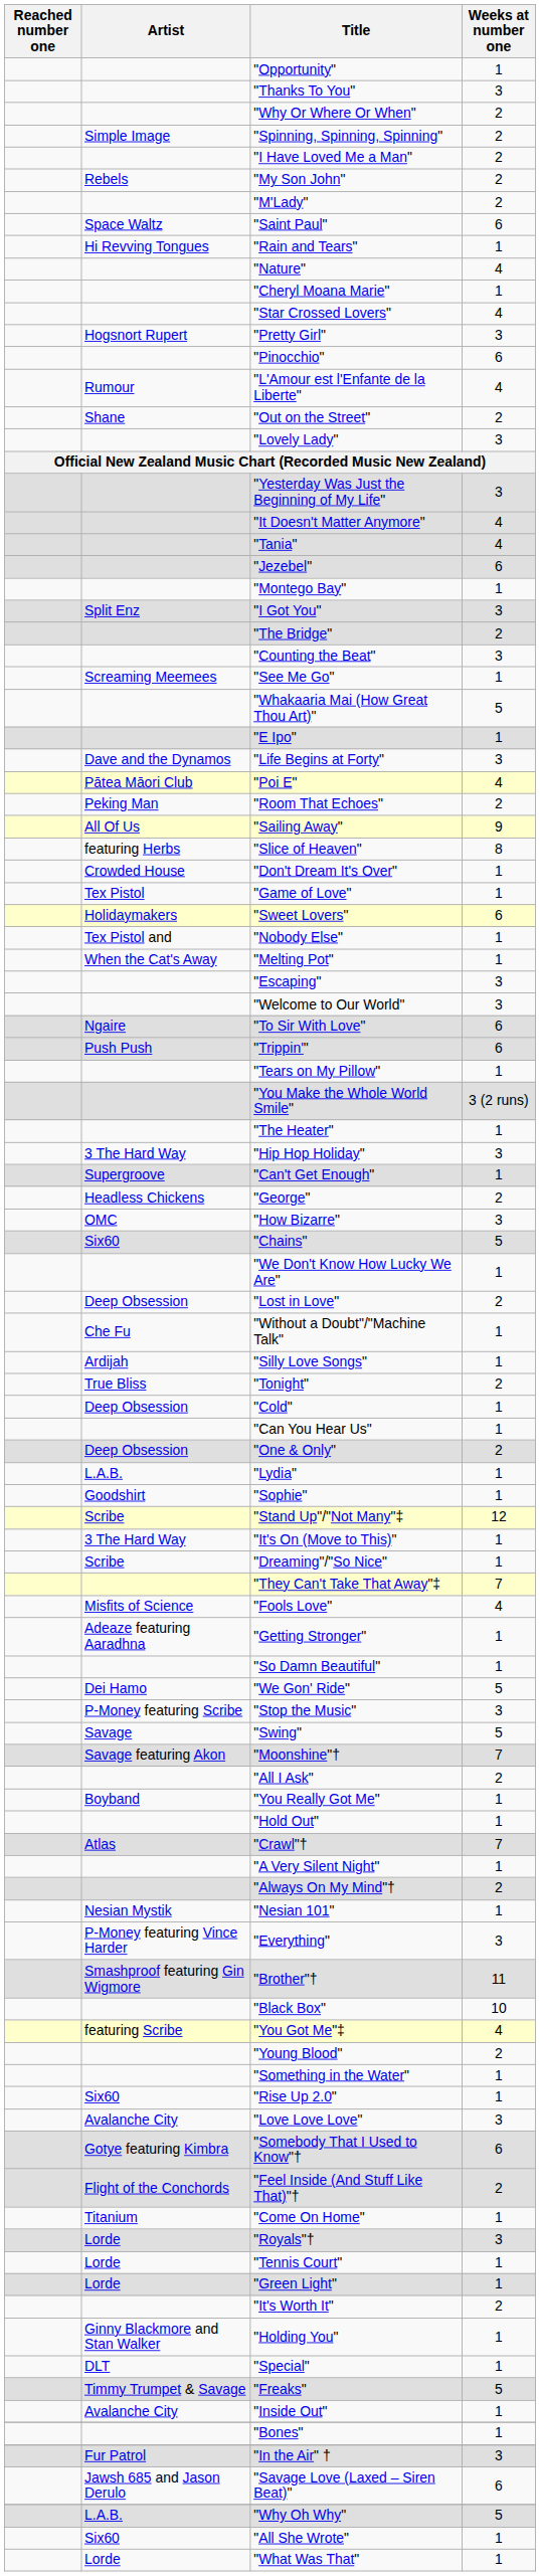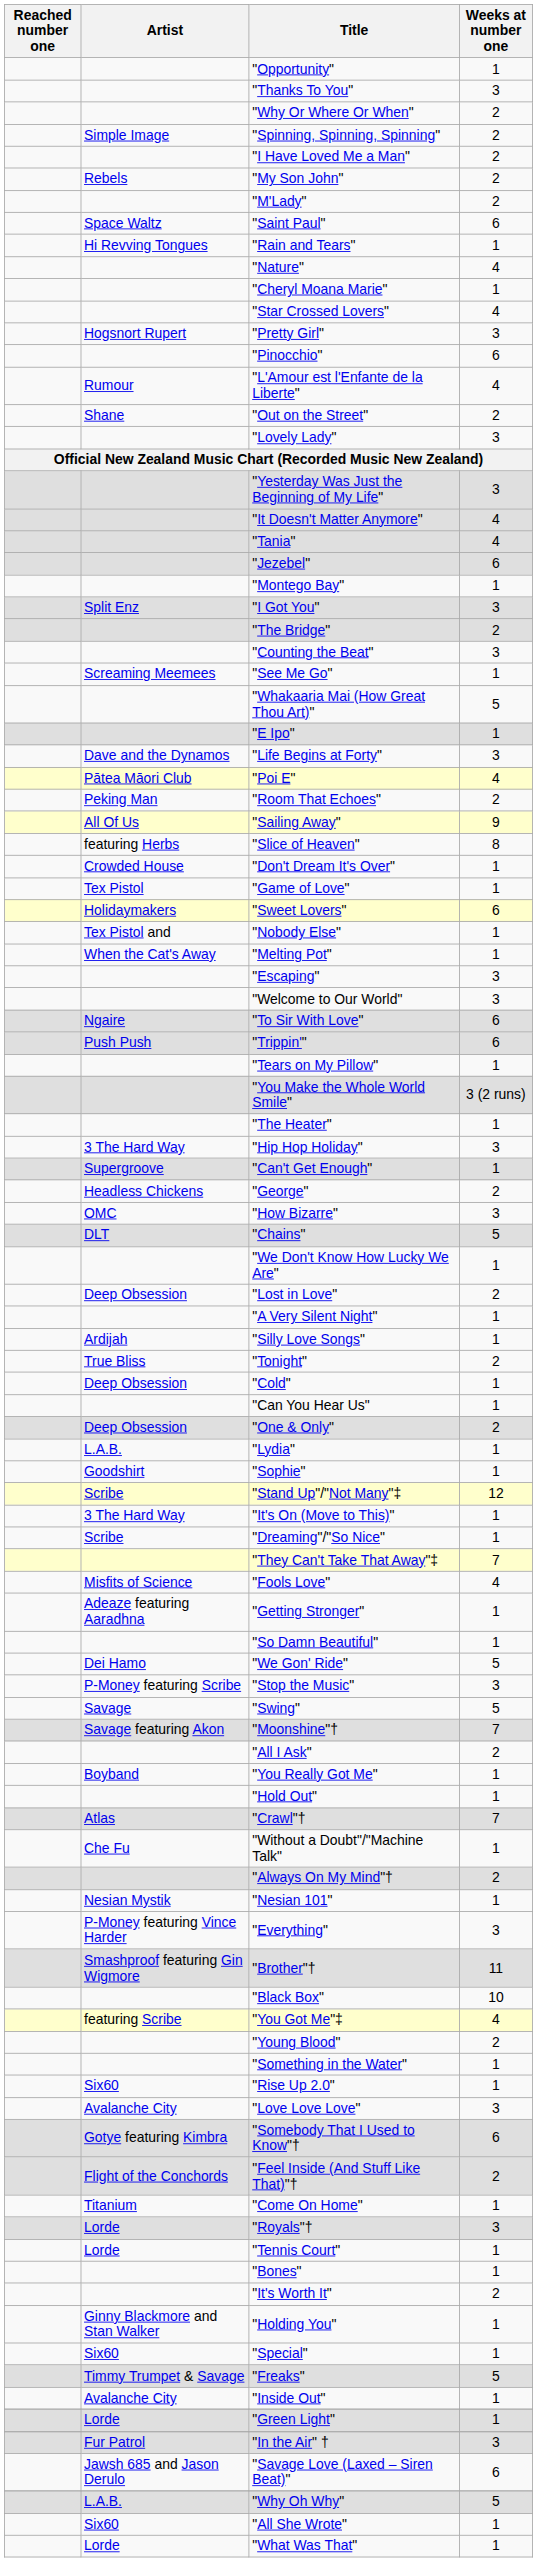 <table class="wikitable sortable">
 <tr>
 <th>Reached<br>number one</th>
 <th>Artist</th>
 <th>Title</th>
 <th>Weeks at<br>number one</th>
 </tr>
 <tr>
 <td></td>
 <td></td>
 <td>"<a href='#'>Opportunity</a>"</td>
 <td align="center">1</td>
 </tr>
 <tr>
 <td></td>
 <td></td>
 <td>"<a href='#'>Thanks To You</a>"</td>
 <td align="center">3</td>
 </tr>
 <tr>
 <td></td>
 <td></td>
 <td>"<a href='#'>Why Or Where Or When</a>"</td>
 <td align="center">2</td>
 </tr>
 <tr>
 <td></td>
 <td><a href='#'>Simple Image</a></td>
 <td>"<a href='#'>Spinning, Spinning, Spinning</a>"</td>
 <td align="center">2</td>
 </tr>
 <tr>
 <td></td>
 <td></td>
 <td>"<a href='#'>I Have Loved Me a Man</a>"</td>
 <td align="center">2</td>
 </tr>
 <tr>
 <td></td>
 <td><a href='#'>Rebels</a></td>
 <td>"<a href='#'>My Son John</a>"</td>
 <td align="center">2</td>
 </tr>
 <tr>
 <td></td>
 <td></td>
 <td>"<a href='#'>M'Lady</a>"</td>
 <td align="center">2</td>
 </tr>
 <tr>
 <td></td>
 <td><a href='#'>Space Waltz</a></td>
 <td>"<a href='#'>Saint Paul</a>"</td>
 <td align="center">6</td>
 </tr>
 <tr>
 <td></td>
 <td><a href='#'>Hi Revving Tongues</a></td>
 <td>"<a href='#'>Rain and Tears</a>"</td>
 <td align="center">1</td>
 </tr>
 <tr>
 <td></td>
 <td></td>
 <td>"<a href='#'>Nature</a>"</td>
 <td align="center">4</td>
 </tr>
 <tr>
 <td></td>
 <td></td>
 <td>"<a href='#'>Cheryl Moana Marie</a>"</td>
 <td align="center">1</td>
 </tr>
 <tr>
 <td></td>
 <td></td>
 <td>"<a href='#'>Star Crossed Lovers</a>"</td>
 <td align="center">4</td>
 </tr>
 <tr>
 <td></td>
 <td><a href='#'>Hogsnort Rupert</a></td>
 <td>"<a href='#'>Pretty Girl</a>"</td>
 <td align="center">3</td>
 </tr>
 <tr>
 <td></td>
 <td></td>
 <td>"<a href='#'>Pinocchio</a>"</td>
 <td align="center">6</td>
 </tr>
 <tr>
 <td></td>
 <td><a href='#'>Rumour</a></td>
 <td>"<a href='#'>L'Amour est l'Enfante de la Liberte</a>"</td>
 <td align="center">4</td>
 </tr>
 <tr>
 <td></td>
 <td><a href='#'>Shane</a></td>
 <td>"<a href='#'>Out on the Street</a>"</td>
 <td align="center">2</td>
 </tr>
 <tr>
 <td></td>
 <td></td>
 <td>"<a href='#'>Lovely Lady</a>"</td>
 <td align="center">3</td>
 </tr>
 <tr>
 <th colspan="4">Official New Zealand Music Chart (Recorded Music New Zealand)</th>
 </tr>
 <tr bgcolor="#dfdfdf">
 <td></td>
 <td></td>
 <td>"<a href='#'>Yesterday Was Just the Beginning of My Life</a>"</td>
 <td align="center">3</td>
 </tr>
 <tr bgcolor="#dfdfdf">
 <td></td>
 <td></td>
 <td>"<a href='#'>It Doesn't Matter Anymore</a>"</td>
 <td align="center">4</td>
 </tr>
 <tr bgcolor="#dfdfdf">
 <td></td>
 <td></td>
 <td>"<a href='#'>Tania</a>"</td>
 <td align="center">4</td>
 </tr>
 <tr bgcolor="#dfdfdf">
 <td></td>
 <td></td>
 <td>"<a href='#'>Jezebel</a>"</td>
 <td align="center">6</td>
 </tr>
 <tr>
 <td></td>
 <td></td>
 <td>"<a href='#'>Montego Bay</a>"</td>
 <td align="center">1</td>
 </tr>
 <tr bgcolor="#dfdfdf">
 <td></td>
 <td><a href='#'>Split Enz</a></td>
 <td>"<a href='#'>I Got You</a>"</td>
 <td align="center">3</td>
 </tr>
 <tr bgcolor="#dfdfdf">
 <td></td>
 <td></td>
 <td>"<a href='#'>The Bridge</a>"</td>
 <td align="center">2</td>
 </tr>
 <tr>
 <td></td>
 <td></td>
 <td>"<a href='#'>Counting the Beat</a>"</td>
 <td align="center">3</td>
 </tr>
 <tr>
 <td></td>
 <td><a href='#'>Screaming Meemees</a></td>
 <td>"<a href='#'>See Me Go</a>"</td>
 <td align="center">1</td>
 </tr>
 <tr>
 <td></td>
 <td></td>
 <td>"<a href='#'>Whakaaria Mai (How Great Thou Art)</a>"</td>
 <td align="center">5</td>
 </tr>
 <tr bgcolor="#dfdfdf">
 <td></td>
 <td></td>
 <td>"<a href='#'>E Ipo</a>"</td>
 <td align="center">1</td>
 </tr>
 <tr>
 <td></td>
 <td><a href='#'>Dave and the Dynamos</a></td>
 <td>"<a href='#'>Life Begins at Forty</a>"</td>
 <td align="center">3</td>
 </tr>
 <tr bgcolor="#ffffcc">
 <td></td>
 <td><a href='#'>Pātea Māori Club</a></td>
 <td>"<a href='#'>Poi E</a>"</td>
 <td align="center">4</td>
 </tr>
 <tr>
 <td></td>
 <td><a href='#'>Peking Man</a></td>
 <td>"<a href='#'>Room That Echoes</a>"</td>
 <td align="center">2</td>
 </tr>
 <tr bgcolor="#ffffcc">
 <td></td>
 <td><a href='#'>All Of Us</a></td>
 <td>"<a href='#'>Sailing Away</a>"</td>
 <td align="center">9</td>
 </tr>
 <tr>
 <td></td>
 <td> featuring <a href='#'>Herbs</a></td>
 <td>"<a href='#'>Slice of Heaven</a>"</td>
 <td align="center">8</td>
 </tr>
 <tr>
 <td></td>
 <td><a href='#'>Crowded House</a></td>
 <td>"<a href='#'>Don't Dream It's Over</a>"</td>
 <td align="center">1</td>
 </tr>
 <tr>
 <td></td>
 <td><a href='#'>Tex Pistol</a></td>
 <td>"<a href='#'>Game of Love</a>"</td>
 <td align="center">1</td>
 </tr>
 <tr bgcolor="#ffffcc">
 <td></td>
 <td><a href='#'>Holidaymakers</a></td>
 <td>"<a href='#'>Sweet Lovers</a>"</td>
 <td align="center">6</td>
 </tr>
 <tr>
 <td></td>
 <td><a href='#'>Tex Pistol</a> and </td>
 <td>"<a href='#'>Nobody Else</a>"</td>
 <td align="center">1</td>
 </tr>
 <tr>
 <td></td>
 <td><a href='#'>When the Cat's Away</a></td>
 <td>"<a href='#'>Melting Pot</a>"</td>
 <td align="center">1</td>
 </tr>
 <tr>
 <td></td>
 <td></td>
 <td>"<a href='#'>Escaping</a>"</td>
 <td align="center">3</td>
 </tr>
 <tr>
 <td></td>
 <td></td>
 <td>"Welcome to Our World"</td>
 <td align="center">3</td>
 </tr>
 <tr bgcolor="#dfdfdf">
 <td></td>
 <td><a href='#'>Ngaire</a></td>
 <td>"<a href='#'>To Sir With Love</a>"</td>
 <td align="center">6</td>
 </tr>
 <tr bgcolor="#dfdfdf">
 <td></td>
 <td><a href='#'>Push Push</a></td>
 <td>"<a href='#'>Trippin'</a>"</td>
 <td align="center">6</td>
 </tr>
 <tr>
 <td></td>
 <td></td>
 <td>"<a href='#'>Tears on My Pillow</a>"</td>
 <td align="center">1</td>
 </tr>
 <tr bgcolor="#dfdfdf">
 <td></td>
 <td></td>
 <td>"<a href='#'>You Make the Whole World Smile</a>"</td>
 <td align="center">3 (2 runs)</td>
 </tr>
 <tr>
 <td></td>
 <td></td>
 <td>"<a href='#'>The Heater</a>"</td>
 <td align="center">1</td>
 </tr>
 <tr>
 <td></td>
 <td><a href='#'>3 The Hard Way</a></td>
 <td>"<a href='#'>Hip Hop Holiday</a>"</td>
 <td align="center">3</td>
 </tr>
 <tr bgcolor="#dfdfdf">
 <td></td>
 <td><a href='#'>Supergroove</a></td>
 <td>"<a href='#'>Can't Get Enough</a>"</td>
 <td align="center">1</td>
 </tr>
 <tr>
 <td></td>
 <td><a href='#'>Headless Chickens</a></td>
 <td>"<a href='#'>George</a>"</td>
 <td align="center">2</td>
 </tr>
 <tr>
 <td></td>
 <td><a href='#'>OMC</a></td>
 <td>"<a href='#'>How Bizarre</a>"</td>
 <td align="center">3</td>
 </tr>
 <tr bgcolor="#dfdfdf">
 <td></td>
-<td><a href='#'>Six60</a></td>
+<td><a href='#'>DLT</a></td>
 <td>"<a href='#'>Chains</a>"</td>
 <td align="center">5</td>
 </tr>
 <tr>
 <td></td>
 <td></td>
 <td>"<a href='#'>We Don't Know How Lucky We Are</a>"</td>
 <td align="center">1</td>
 </tr>
 <tr>
 <td></td>
 <td><a href='#'>Deep Obsession</a></td>
 <td>"<a href='#'>Lost in Love</a>"</td>
 <td align="center">2</td>
 </tr>
 <tr>
 <td></td>
-<td><a href='#'>Che Fu</a></td>
-<td>"Without a Doubt"/"Machine Talk"</td>
+<td></td>
+<td>"<a href='#'>A Very Silent Night</a>"</td>
 <td align="center">1</td>
 </tr>
 <tr>
 <td></td>
 <td><a href='#'>Ardijah</a></td>
 <td>"<a href='#'>Silly Love Songs</a>"</td>
 <td align="center">1</td>
 </tr>
 <tr>
 <td></td>
 <td><a href='#'>True Bliss</a></td>
 <td>"<a href='#'>Tonight</a>"</td>
 <td align="center">2</td>
 </tr>
 <tr>
 <td></td>
 <td><a href='#'>Deep Obsession</a></td>
 <td>"<a href='#'>Cold</a>"</td>
 <td align="center">1</td>
 </tr>
 <tr>
 <td></td>
 <td></td>
 <td>"Can You Hear Us"</td>
 <td align="center">1</td>
 </tr>
 <tr bgcolor="#dfdfdf">
 <td></td>
 <td><a href='#'>Deep Obsession</a></td>
 <td>"<a href='#'>One & Only</a>"</td>
 <td align="center">2</td>
 </tr>
 <tr>
 <td></td>
 <td><a href='#'>L.A.B.</a></td>
 <td>"<a href='#'>Lydia</a>"</td>
 <td align="center">1</td>
 </tr>
 <tr>
 <td></td>
 <td><a href='#'>Goodshirt</a></td>
 <td>"<a href='#'>Sophie</a>"</td>
 <td align="center">1</td>
 </tr>
 <tr bgcolor="#ffffcc">
 <td></td>
 <td><a href='#'>Scribe</a></td>
 <td>"<a href='#'>Stand Up</a>"/"<a href='#'>Not Many</a>"‡</td>
 <td align="center">12</td>
 </tr>
 <tr>
 <td></td>
 <td><a href='#'>3 The Hard Way</a></td>
 <td>"<a href='#'>It's On (Move to This)</a>"</td>
 <td align="center">1</td>
 </tr>
 <tr>
 <td></td>
 <td><a href='#'>Scribe</a></td>
 <td>"<a href='#'>Dreaming</a>"/"<a href='#'>So Nice</a>"</td>
 <td align="center">1</td>
 </tr>
 <tr bgcolor="#ffffcc">
 <td></td>
 <td></td>
 <td>"<a href='#'>They Can't Take That Away</a>"‡</td>
 <td align="center">7</td>
 </tr>
 <tr>
 <td></td>
 <td><a href='#'>Misfits of Science</a></td>
 <td>"<a href='#'>Fools Love</a>"</td>
 <td align="center">4</td>
 </tr>
 <tr>
 <td></td>
 <td><a href='#'>Adeaze</a> featuring <a href='#'>Aaradhna</a></td>
 <td>"<a href='#'>Getting Stronger</a>"</td>
 <td align="center">1</td>
 </tr>
 <tr>
 <td></td>
 <td></td>
 <td>"<a href='#'>So Damn Beautiful</a>"</td>
 <td align="center">1</td>
 </tr>
 <tr>
 <td></td>
 <td><a href='#'>Dei Hamo</a></td>
 <td>"<a href='#'>We Gon' Ride</a>"</td>
 <td align="center">5</td>
 </tr>
 <tr>
 <td></td>
 <td><a href='#'>P-Money</a> featuring <a href='#'>Scribe</a></td>
 <td>"<a href='#'>Stop the Music</a>"</td>
 <td align="center">3</td>
 </tr>
 <tr>
 <td></td>
 <td><a href='#'>Savage</a></td>
 <td>"<a href='#'>Swing</a>"</td>
 <td align="center">5</td>
 </tr>
 <tr bgcolor="#dfdfdf">
 <td></td>
 <td><a href='#'>Savage</a> featuring <a href='#'>Akon</a></td>
 <td>"<a href='#'>Moonshine</a>"†</td>
 <td align="center">7</td>
 </tr>
 <tr>
 <td></td>
 <td></td>
 <td>"<a href='#'>All I Ask</a>"</td>
 <td align="center">2</td>
 </tr>
 <tr>
 <td></td>
 <td><a href='#'>Boyband</a></td>
 <td>"<a href='#'>You Really Got Me</a>"</td>
 <td align="center">1</td>
 </tr>
 <tr>
 <td></td>
 <td></td>
 <td>"<a href='#'>Hold Out</a>"</td>
 <td align="center">1</td>
 </tr>
 <tr bgcolor="#dfdfdf">
 <td></td>
 <td><a href='#'>Atlas</a></td>
 <td>"<a href='#'>Crawl</a>"†</td>
 <td align="center">7</td>
 </tr>
 <tr>
 <td></td>
-<td></td>
-<td>"<a href='#'>A Very Silent Night</a>"</td>
+<td><a href='#'>Che Fu</a></td>
+<td>"Without a Doubt"/"Machine Talk"</td>
 <td align="center">1</td>
 </tr>
 <tr bgcolor="#dfdfdf">
 <td></td>
 <td></td>
 <td>"<a href='#'>Always On My Mind</a>"†</td>
 <td align="center">2</td>
 </tr>
 <tr>
 <td></td>
 <td><a href='#'>Nesian Mystik</a></td>
 <td>"<a href='#'>Nesian 101</a>"</td>
 <td align="center">1</td>
 </tr>
 <tr>
 <td></td>
 <td><a href='#'>P-Money</a> featuring <a href='#'>Vince Harder</a></td>
 <td>"<a href='#'>Everything</a>"</td>
 <td align="center">3</td>
 </tr>
 <tr bgcolor="#dfdfdf">
 <td></td>
 <td><a href='#'>Smashproof</a> featuring <a href='#'>Gin Wigmore</a></td>
 <td>"<a href='#'>Brother</a>"†</td>
 <td align="center">11</td>
 </tr>
 <tr>
 <td></td>
 <td></td>
 <td>"<a href='#'>Black Box</a>"</td>
 <td align="center">10</td>
 </tr>
 <tr bgcolor="#ffffcc">
 <td></td>
 <td> featuring <a href='#'>Scribe</a></td>
 <td>"<a href='#'>You Got Me</a>"‡</td>
 <td align="center">4</td>
 </tr>
 <tr>
 <td></td>
 <td></td>
 <td>"<a href='#'>Young Blood</a>"</td>
 <td align="center">2</td>
 </tr>
 <tr>
 <td></td>
 <td></td>
 <td>"<a href='#'>Something in the Water</a>"</td>
 <td align="center">1</td>
 </tr>
 <tr>
 <td></td>
 <td><a href='#'>Six60</a></td>
 <td>"<a href='#'>Rise Up 2.0</a>"</td>
 <td align="center">1</td>
 </tr>
 <tr>
 <td></td>
 <td><a href='#'>Avalanche City</a></td>
 <td>"<a href='#'>Love Love Love</a>"</td>
 <td align="center">3</td>
 </tr>
 <tr bgcolor="#dfdfdf">
 <td></td>
 <td><a href='#'>Gotye</a> featuring <a href='#'>Kimbra</a></td>
 <td>"<a href='#'>Somebody That I Used to Know</a>"†</td>
 <td align="center">6</td>
 </tr>
 <tr bgcolor="#dfdfdf">
 <td></td>
 <td><a href='#'>Flight of the Conchords</a></td>
 <td>"<a href='#'>Feel Inside (And Stuff Like That)</a>"†</td>
 <td align="center">2</td>
 </tr>
 <tr>
 <td></td>
 <td><a href='#'>Titanium</a></td>
 <td>"<a href='#'>Come On Home</a>"</td>
 <td align="center">1</td>
 </tr>
 <tr bgcolor="#dfdfdf">
 <td></td>
 <td><a href='#'>Lorde</a></td>
 <td>"<a href='#'>Royals</a>"†</td>
 <td align="center">3</td>
 </tr>
 <tr>
 <td></td>
 <td><a href='#'>Lorde</a></td>
 <td>"<a href='#'>Tennis Court</a>"</td>
 <td align="center">1</td>
 </tr>
-<tr bgcolor="#dfdfdf">
+<tr>
 <td></td>
-<td><a href='#'>Lorde</a></td>
-<td>"<a href='#'>Green Light</a>"</td>
+<td></td>
+<td>"<a href='#'>Bones</a>"</td>
 <td align="center">1</td>
 </tr>
 <tr>
 <td></td>
 <td></td>
 <td>"<a href='#'>It's Worth It</a>"</td>
 <td align="center">2</td>
 </tr>
 <tr>
 <td></td>
 <td><a href='#'>Ginny Blackmore</a> and <a href='#'>Stan Walker</a></td>
 <td>"<a href='#'>Holding You</a>"</td>
 <td align="center">1</td>
 </tr>
 <tr>
 <td></td>
-<td><a href='#'>DLT</a></td>
+<td><a href='#'>Six60</a></td>
 <td>"<a href='#'>Special</a>"</td>
 <td align="center">1</td>
 </tr>
 <tr bgcolor="#dfdfdf">
 <td></td>
 <td><a href='#'>Timmy Trumpet</a> & <a href='#'>Savage</a></td>
 <td>"<a href='#'>Freaks</a>"</td>
 <td align="center">5</td>
 </tr>
 <tr>
 <td></td>
 <td><a href='#'>Avalanche City</a></td>
 <td>"<a href='#'>Inside Out</a>"</td>
 <td align="center">1</td>
 </tr>
 <tr>
 </tr>
-<tr>
+<tr bgcolor="#dfdfdf">
 <td></td>
-<td></td>
-<td>"<a href='#'>Bones</a>"</td>
+<td><a href='#'>Lorde</a></td>
+<td>"<a href='#'>Green Light</a>"</td>
 <td align="center">1</td>
 </tr>
 <tr>
 </tr>
 <tr bgcolor="#dfdfdf">
 <td></td>
 <td><a href='#'>Fur Patrol</a></td>
 <td>"<a href='#'>In the Air</a>" † </td>
 <td align="center">3</td>
 </tr>
 <tr>
 <td></td>
 <td><a href='#'>Jawsh 685</a> and <a href='#'>Jason Derulo</a></td>
 <td>"<a href='#'>Savage Love (Laxed – Siren Beat)</a>"</td>
 <td align="center">6</td>
 </tr>
 <tr>
 </tr>
 <tr bgcolor="#dfdfdf">
 <td></td>
 <td><a href='#'>L.A.B.</a></td>
 <td>"<a href='#'>Why Oh Why</a>"</td>
 <td align="center">5</td>
 </tr>
 <tr>
 <td></td>
 <td><a href='#'>Six60</a></td>
 <td>"<a href='#'>All She Wrote</a>"</td>
 <td align="center">1</td>
 </tr>
 <tr>
 <td></td>
 <td><a href='#'>Lorde</a></td>
 <td>"<a href='#'>What Was That</a>"</td>
 <td align="center">1</td>
 </tr>
 </table>
